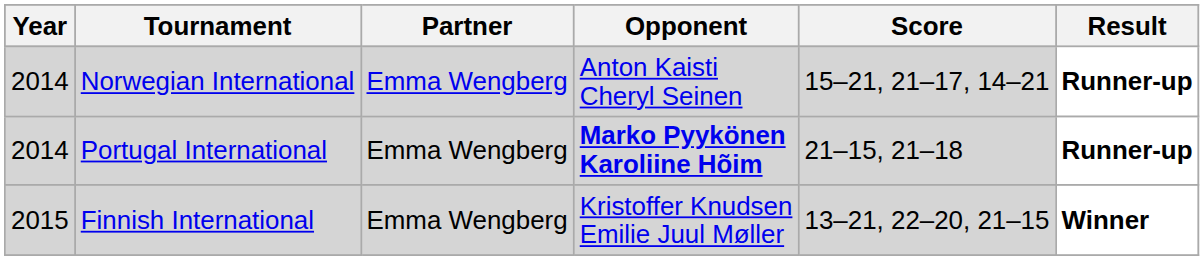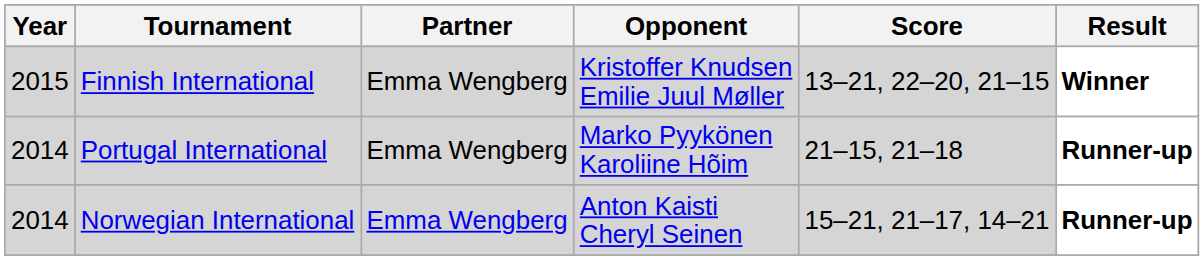 <table class="sortable wikitable" style="font-size: 90%;">
 <tr>
 <th>Year</th>
 <th>Tournament</th>
 <th>Partner</th>
 <th>Opponent</th>
 <th>Score</th>
 <th>Result</th>
 </tr>
 <tr style="background:#D5D5D5">
+<td align="center">2015</td>
+<td align="left"><a href='#'>Finnish International</a></td>
+<td align="left"> Emma Wengberg</td>
+<td align="left"> <a href='#'>Kristoffer Knudsen</a> <br>  <a href='#'>Emilie Juul Møller</a></td>
+<td align="left">13–21, 22–20, 21–15</td>
+<td style="text-align:left; background:white"> <strong>Winner</strong></td>
+</tr>
+<tr style="background:#D5D5D5">
+<td align="center">2014</td>
+<td align="left"><a href='#'>Portugal International</a></td>
+<td align="left"> Emma Wengberg</td>
+<td align="left"> <a href='#'>Marko Pyykönen</a> <br>  <a href='#'>Karoliine Hõim</a></td>
+<td align="left">21–15, 21–18</td>
+<td style="text-align:left; background:white"> <strong>Runner-up</strong></td>
+</tr>
+<tr style="background:#D5D5D5">
 <td align="center">2014</td>
 <td align="left"><a href='#'>Norwegian International</a></td>
 <td align="left"> <a href='#'>Emma Wengberg</a></td>
 <td align="left"> <a href='#'>Anton Kaisti</a> <br>  <a href='#'>Cheryl Seinen</a></td>
 <td align="left">15–21, 21–17, 14–21</td>
 <td style="text-align:left; background:white"> <strong>Runner-up</strong></td>
 </tr>
-<tr style="background:#D5D5D5">
-<td align="center">2014</td>
-<td align="left"><a href='#'>Portugal International</a></td>
-<td align="left"> Emma Wengberg</td>
-<td align="left"><strong> <a href='#'>Marko Pyykönen</a> <br>  <a href='#'>Karoliine Hõim</a></strong></td>
-<td align="left">21–15, 21–18</td>
-<td style="text-align:left; background:white"> <strong>Runner-up</strong></td>
-</tr>
-<tr style="background:#D5D5D5">
-<td align="center">2015</td>
-<td align="left"><a href='#'>Finnish International</a></td>
-<td align="left"> Emma Wengberg</td>
-<td align="left"> <a href='#'>Kristoffer Knudsen</a> <br>  <a href='#'>Emilie Juul Møller</a></td>
-<td align="left">13–21, 22–20, 21–15</td>
-<td style="text-align:left; background:white"> <strong>Winner</strong></td>
-</tr>
 </table>
